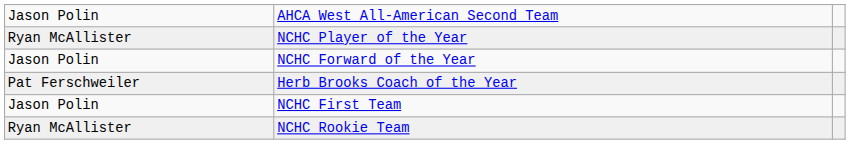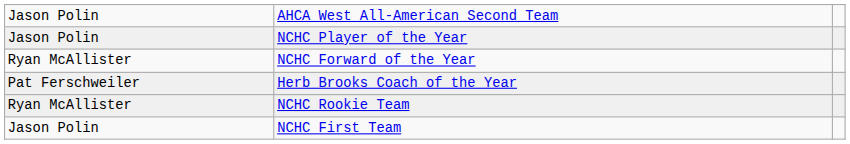 <table class="wikitable" width=40%>
 <tr>
 <td>Jason Polin</td>
 <td rowspan=1><a href='#'>AHCA West All-American Second Team</a></td>
 <td rowspan=1></td>
 </tr>
 <tr bgcolor=f0f0f0>
-<td>Ryan McAllister</td>
+<td>Jason Polin</td>
 <td><a href='#'>NCHC Player of the Year</a></td>
 <td></td>
 </tr>
 <tr>
-<td>Jason Polin</td>
+<td>Ryan McAllister</td>
 <td><a href='#'>NCHC Forward of the Year</a></td>
 <td></td>
 </tr>
 <tr bgcolor=f0f0f0>
 <td>Pat Ferschweiler</td>
 <td><a href='#'>Herb Brooks Coach of the Year</a></td>
 <td></td>
 </tr>
+<tr bgcolor=f0f0f0>
+<td>Ryan McAllister</td>
+<td rowspan=1><a href='#'>NCHC Rookie Team</a></td>
+<td rowspan=1></td>
+</tr>
 <tr>
 <td>Jason Polin</td>
 <td rowspan=1><a href='#'>NCHC First Team</a></td>
 <td rowspan=1></td>
 </tr>
-<tr bgcolor=f0f0f0>
-<td>Ryan McAllister</td>
-<td rowspan=1><a href='#'>NCHC Rookie Team</a></td>
-<td rowspan=1></td>
-</tr>
 </table>
